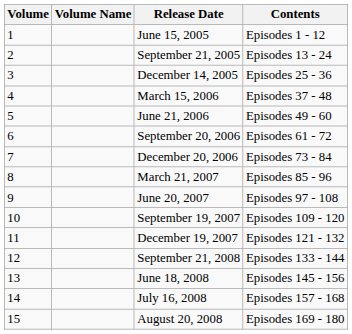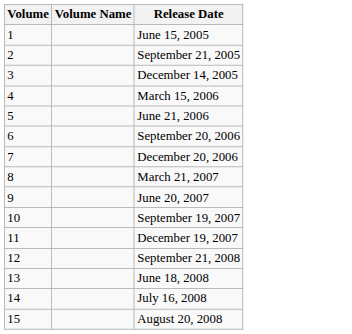 <table class="wikitable">
 <tr>
 <th>Volume</th>
 <th>Volume Name </th>
 <th>Release Date </th>
-<th>Contents</th>
 </tr>
 <tr>
 <td>1</td>
 <td></td>
 <td>June 15, 2005</td>
-<td>Episodes 1 - 12</td>
 </tr>
 <tr>
 <td>2</td>
 <td></td>
 <td>September 21, 2005</td>
-<td>Episodes 13 - 24</td>
 </tr>
 <tr>
 <td>3</td>
 <td></td>
 <td>December 14, 2005</td>
-<td>Episodes 25 - 36</td>
 </tr>
 <tr>
 <td>4</td>
 <td></td>
 <td>March 15, 2006</td>
-<td>Episodes 37 - 48</td>
 </tr>
 <tr>
 <td>5</td>
 <td></td>
 <td>June 21, 2006</td>
-<td>Episodes 49 - 60</td>
 </tr>
 <tr>
 <td>6</td>
 <td></td>
 <td>September 20, 2006</td>
-<td>Episodes 61 - 72</td>
 </tr>
 <tr>
 <td>7</td>
 <td></td>
 <td>December 20, 2006</td>
-<td>Episodes 73 - 84</td>
 </tr>
 <tr>
 <td>8</td>
 <td></td>
 <td>March 21, 2007</td>
-<td>Episodes 85 - 96</td>
 </tr>
 <tr>
 <td>9</td>
 <td></td>
 <td>June 20, 2007</td>
-<td>Episodes 97 - 108</td>
 </tr>
 <tr>
 <td>10</td>
 <td></td>
 <td>September 19, 2007</td>
-<td>Episodes 109 - 120</td>
 </tr>
 <tr>
 <td>11</td>
 <td></td>
 <td>December 19, 2007</td>
-<td>Episodes 121 - 132</td>
 </tr>
 <tr>
 <td>12</td>
 <td></td>
 <td>September 21, 2008</td>
-<td>Episodes 133 - 144</td>
 </tr>
 <tr>
 <td>13</td>
 <td></td>
 <td>June 18, 2008</td>
-<td>Episodes 145 - 156</td>
 </tr>
 <tr>
 <td>14</td>
 <td></td>
 <td>July 16, 2008</td>
-<td>Episodes 157 - 168</td>
 </tr>
 <tr>
 <td>15</td>
 <td></td>
 <td>August 20, 2008</td>
-<td>Episodes 169 - 180</td>
 </tr>
 </table>
